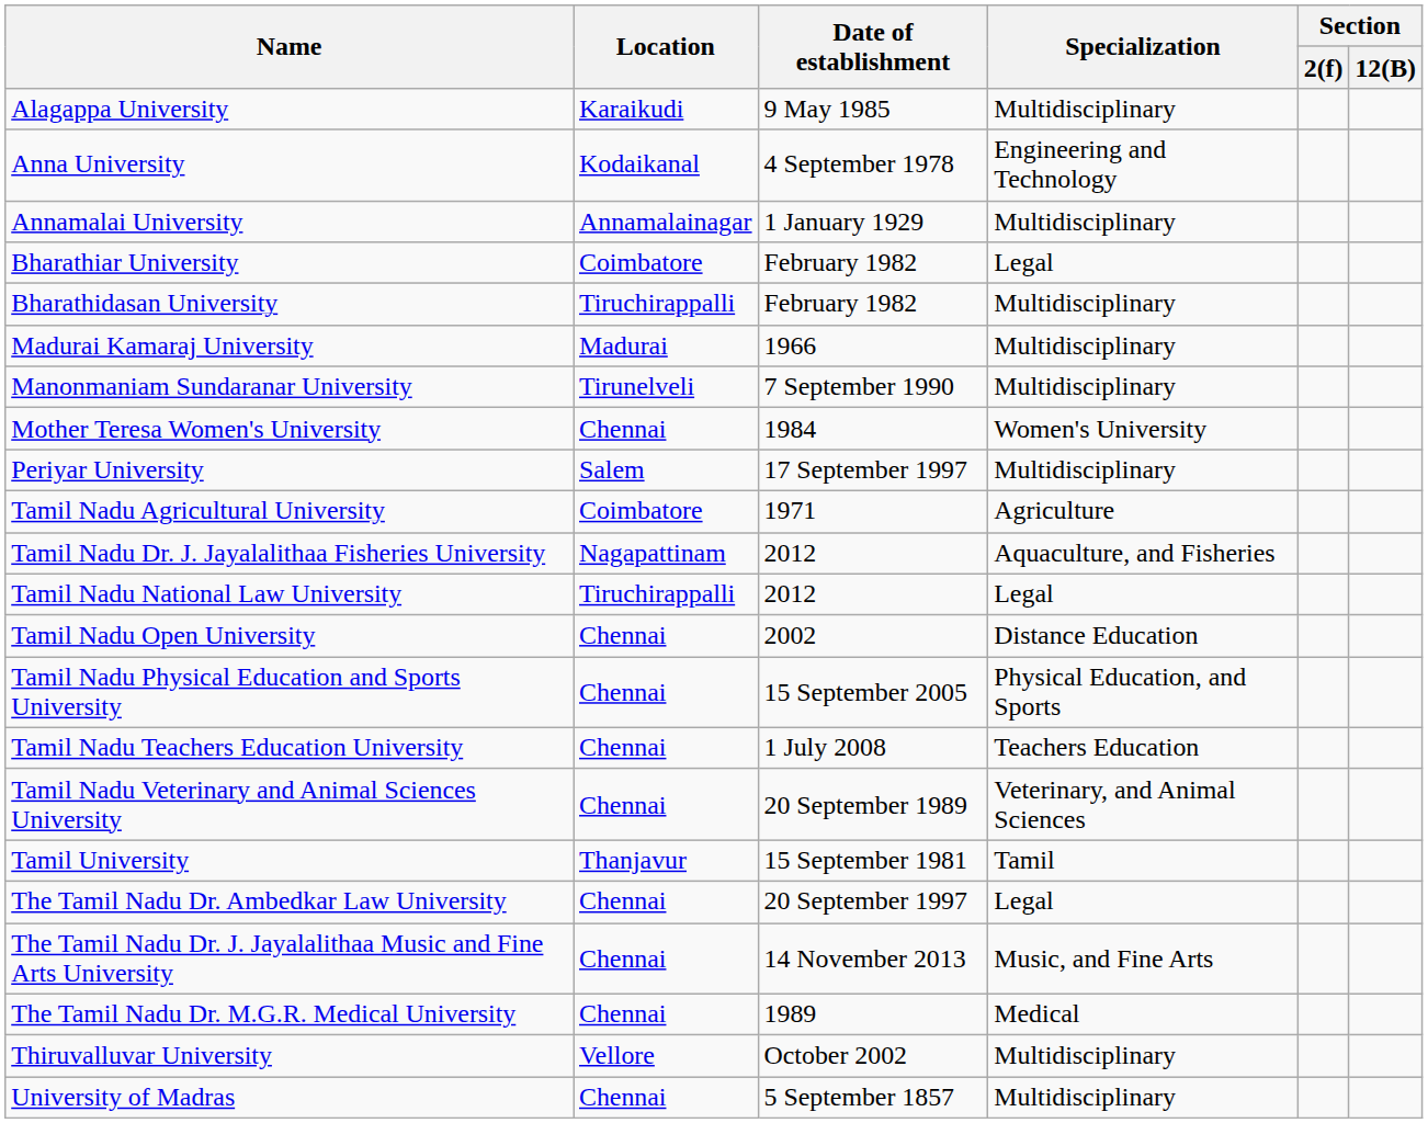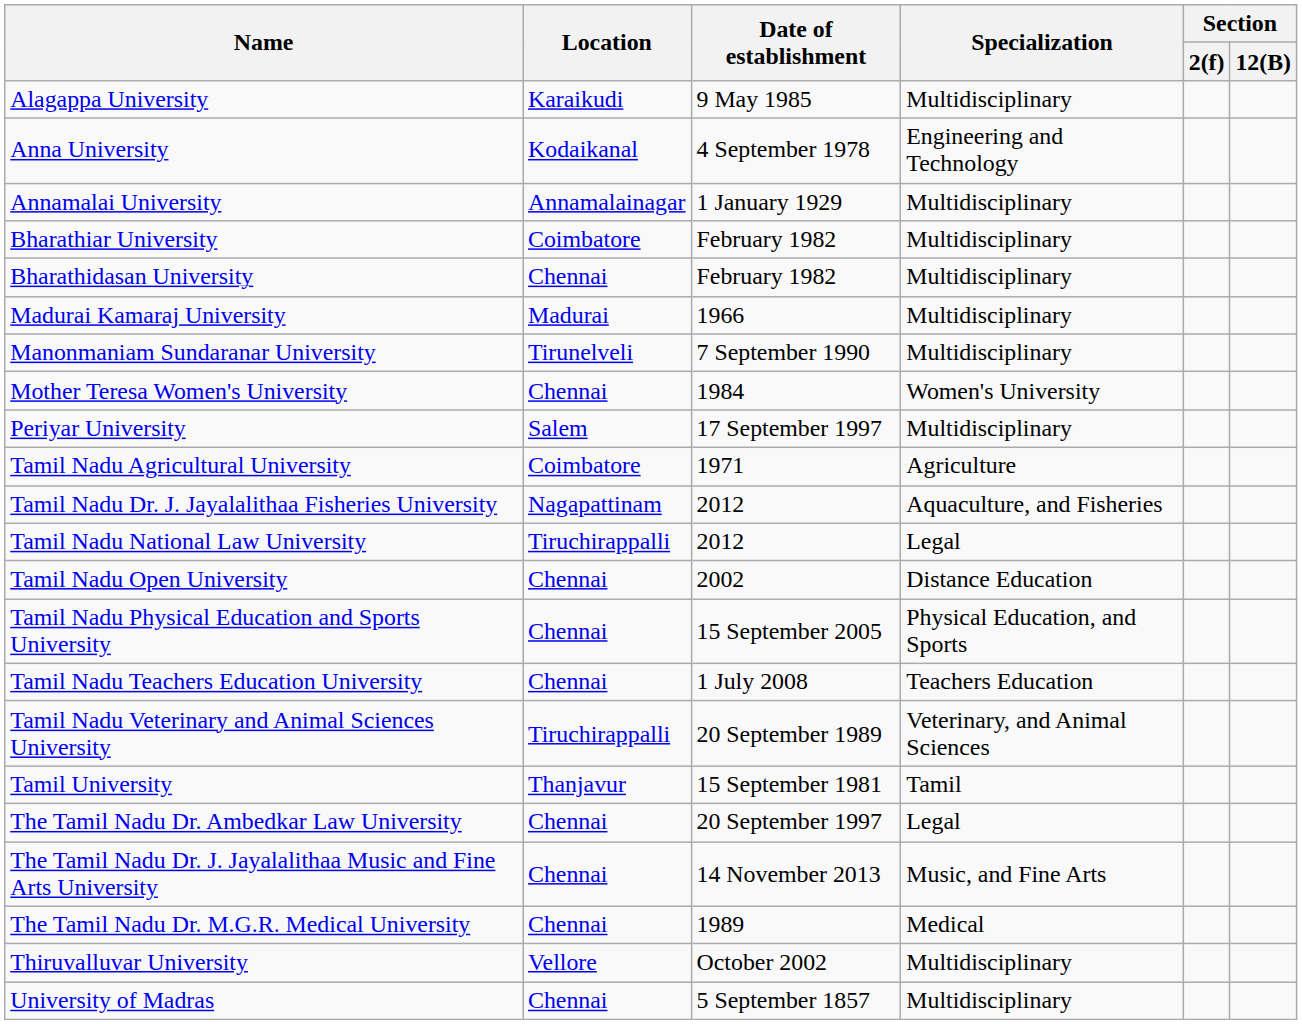 <table class="wikitable sortable">
 <tr>
 <th rowspan=2>Name</th>
 <th rowspan=2>Location</th>
 <th rowspan=2>Date of establishment</th>
 <th rowspan=2>Specialization</th>
 <th colspan=2>Section</th>
 </tr>
 <tr>
 <th>2(f)</th>
 <th>12(B)</th>
 </tr>
 <tr>
 <td><a href='#'>Alagappa University</a></td>
 <td><a href='#'>Karaikudi</a></td>
 <td>9 May 1985</td>
 <td>Multidisciplinary</td>
 <td></td>
 <td></td>
 </tr>
 <tr>
 <td><a href='#'>Anna University</a></td>
 <td><a href='#'>Kodaikanal</a></td>
 <td>4 September 1978</td>
 <td>Engineering and Technology</td>
 <td></td>
 <td></td>
 </tr>
 <tr>
 <td><a href='#'>Annamalai University</a></td>
 <td><a href='#'>Annamalainagar</a></td>
 <td>1 January 1929</td>
 <td>Multidisciplinary</td>
 <td></td>
 <td></td>
 </tr>
 <tr>
 <td><a href='#'>Bharathiar University</a></td>
 <td><a href='#'>Coimbatore</a></td>
 <td>February 1982</td>
-<td>Legal</td>
+<td>Multidisciplinary</td>
 <td></td>
 <td></td>
 </tr>
 <tr>
 <td><a href='#'>Bharathidasan University</a></td>
-<td><a href='#'>Tiruchirappalli</a></td>
+<td><a href='#'>Chennai</a></td>
 <td>February 1982</td>
 <td>Multidisciplinary</td>
 <td></td>
 <td></td>
 </tr>
 <tr>
 <td><a href='#'>Madurai Kamaraj University</a></td>
 <td><a href='#'>Madurai</a></td>
 <td>1966</td>
 <td>Multidisciplinary</td>
 <td></td>
 <td></td>
 </tr>
 <tr>
 <td><a href='#'>Manonmaniam Sundaranar University</a></td>
 <td><a href='#'>Tirunelveli</a></td>
 <td>7 September 1990</td>
 <td>Multidisciplinary</td>
 <td></td>
 <td></td>
 </tr>
 <tr>
 <td><a href='#'>Mother Teresa Women's University</a></td>
 <td><a href='#'>Chennai</a></td>
 <td>1984</td>
 <td>Women's University</td>
 <td></td>
 <td></td>
 </tr>
 <tr>
 <td><a href='#'>Periyar University</a></td>
 <td><a href='#'>Salem</a></td>
 <td>17 September 1997</td>
 <td>Multidisciplinary</td>
 <td></td>
 <td></td>
 </tr>
 <tr>
 <td><a href='#'>Tamil Nadu Agricultural University</a></td>
 <td><a href='#'>Coimbatore</a></td>
 <td>1971</td>
 <td>Agriculture</td>
 <td></td>
 <td></td>
 </tr>
 <tr>
 <td><a href='#'>Tamil Nadu Dr. J. Jayalalithaa Fisheries University</a></td>
 <td><a href='#'>Nagapattinam</a></td>
 <td>2012</td>
 <td>Aquaculture, and Fisheries</td>
 <td></td>
 <td></td>
 </tr>
 <tr>
 <td><a href='#'>Tamil Nadu National Law University</a></td>
 <td><a href='#'>Tiruchirappalli</a></td>
 <td>2012</td>
 <td>Legal</td>
 <td></td>
 <td></td>
 </tr>
 <tr>
 <td><a href='#'>Tamil Nadu Open University</a></td>
 <td><a href='#'>Chennai</a></td>
 <td>2002</td>
 <td>Distance Education</td>
 <td></td>
 <td></td>
 </tr>
 <tr>
 <td><a href='#'>Tamil Nadu Physical Education and Sports University</a></td>
 <td><a href='#'>Chennai</a></td>
 <td>15 September 2005</td>
 <td>Physical Education, and Sports</td>
 <td></td>
 <td></td>
 </tr>
 <tr>
 <td><a href='#'>Tamil Nadu Teachers Education University</a></td>
 <td><a href='#'>Chennai</a></td>
 <td>1 July 2008</td>
 <td>Teachers Education</td>
 <td></td>
 <td></td>
 </tr>
 <tr>
 <td><a href='#'>Tamil Nadu Veterinary and Animal Sciences University</a></td>
-<td><a href='#'>Chennai</a></td>
+<td><a href='#'>Tiruchirappalli</a></td>
 <td>20 September 1989</td>
 <td>Veterinary, and Animal Sciences</td>
 <td></td>
 <td></td>
 </tr>
 <tr>
 <td><a href='#'>Tamil University</a></td>
 <td><a href='#'>Thanjavur</a></td>
 <td>15 September 1981</td>
 <td>Tamil</td>
 <td></td>
 <td></td>
 </tr>
 <tr>
 <td><a href='#'>The Tamil Nadu Dr. Ambedkar Law University</a></td>
 <td><a href='#'>Chennai</a></td>
 <td>20 September 1997</td>
 <td>Legal</td>
 <td></td>
 <td></td>
 </tr>
 <tr>
 <td><a href='#'>The Tamil Nadu Dr. J. Jayalalithaa Music and Fine Arts University</a></td>
 <td><a href='#'>Chennai</a></td>
 <td>14 November 2013</td>
 <td>Music, and Fine Arts</td>
 <td></td>
 <td></td>
 </tr>
 <tr>
 <td><a href='#'>The Tamil Nadu Dr. M.G.R. Medical University</a></td>
 <td><a href='#'>Chennai</a></td>
 <td>1989</td>
 <td>Medical</td>
 <td></td>
 <td></td>
 </tr>
 <tr>
 <td><a href='#'>Thiruvalluvar University</a></td>
 <td><a href='#'>Vellore</a></td>
 <td>October 2002</td>
 <td>Multidisciplinary</td>
 <td></td>
 <td></td>
 </tr>
 <tr>
 <td><a href='#'>University of Madras</a></td>
 <td><a href='#'>Chennai</a></td>
 <td>5 September 1857</td>
 <td>Multidisciplinary</td>
 <td></td>
 <td></td>
 </tr>
 </table>
